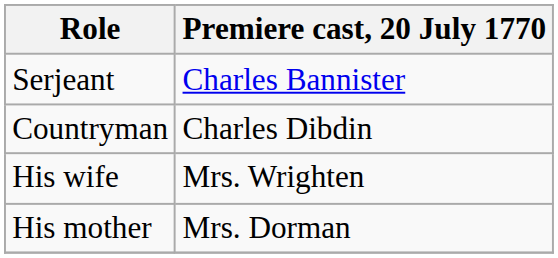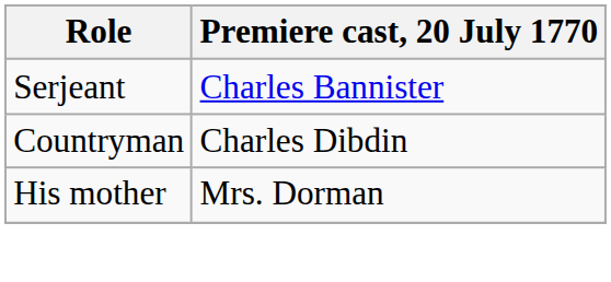 <table class="wikitable">
 <tr>
 <th>Role</th>
 <th>Premiere cast, 20 July 1770</th>
 </tr>
 <tr>
 <td>Serjeant</td>
 <td><a href='#'>Charles Bannister</a></td>
 </tr>
 <tr>
 <td>Countryman</td>
 <td>Charles Dibdin</td>
 </tr>
 <tr>
-<td>His wife</td>
-<td>Mrs. Wrighten</td>
-</tr>
-<tr>
 <td>His mother</td>
 <td>Mrs. Dorman</td>
 </tr>
 <tr>
 </tr>
 </table>
